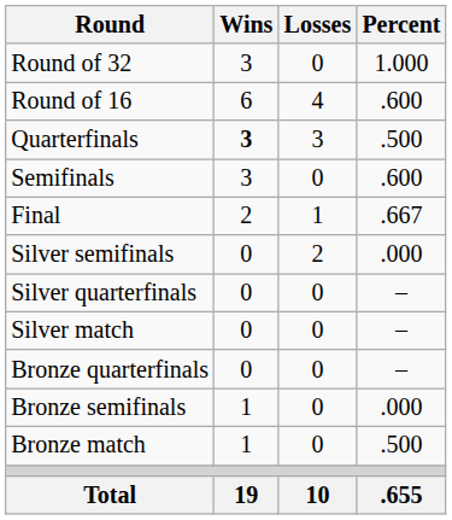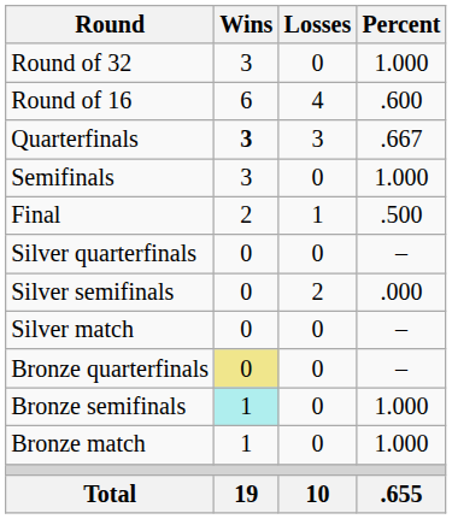 <table class=wikitable>
 <tr>
 <th>Round</th>
 <th>Wins</th>
 <th>Losses</th>
 <th>Percent</th>
 </tr>
 <tr align=center>
 <td align=left>Round of 32</td>
 <td>3</td>
 <td>0</td>
 <td>1.000</td>
 </tr>
 <tr align=center>
 <td align=left>Round of 16</td>
 <td>6</td>
 <td>4</td>
 <td>.600</td>
 </tr>
 <tr align=center>
 <td align=left>Quarterfinals</td>
 <td><strong>3</strong></td>
 <td>3</td>
-<td>.500</td>
+<td>.667</td>
 </tr>
 <tr align=center>
 <td align=left>Semifinals</td>
 <td>3</td>
 <td>0</td>
-<td>.600</td>
+<td>1.000</td>
 </tr>
 <tr align=center>
 <td align=left>Final</td>
 <td>2</td>
 <td>1</td>
-<td>.667</td>
+<td>.500</td>
+</tr>
+<tr align=center>
+<td align=left>Silver quarterfinals</td>
+<td>0</td>
+<td>0</td>
+<td>–</td>
 </tr>
 <tr align=center>
 <td align=left>Silver semifinals</td>
 <td>0</td>
 <td>2</td>
 <td>.000</td>
-</tr>
-<tr align=center>
-<td align=left>Silver quarterfinals</td>
-<td>0</td>
-<td>0</td>
-<td>–</td>
 </tr>
 <tr align=center>
 <td align=left>Silver match</td>
 <td>0</td>
 <td>0</td>
 <td>–</td>
 </tr>
 <tr align=center>
 <td align=left>Bronze quarterfinals</td>
-<td>0</td>
+<td style="background: khaki;">0</td>
 <td>0</td>
 <td>–</td>
 </tr>
 <tr align=center>
 <td align=left>Bronze semifinals</td>
-<td>1</td>
+<td style="background: paleturquoise;">1</td>
 <td>0</td>
-<td>.000</td>
+<td>1.000</td>
 </tr>
 <tr align=center>
 <td align=left>Bronze match</td>
 <td>1</td>
 <td>0</td>
-<td>.500</td>
+<td>1.000</td>
 </tr>
 <tr>
 <td colspan=4 bgcolor=lightgray></td>
 </tr>
 <tr>
 <th>Total</th>
 <th>19</th>
 <th>10</th>
 <th>.655</th>
 </tr>
 </table>
